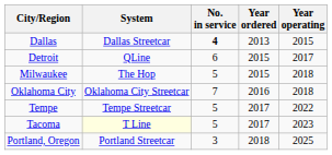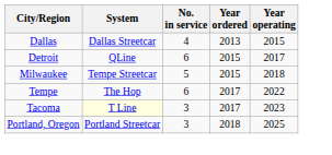 <table class="wikitable sortable" style="text-align:center;">
 <tr>
 <th>City/Region</th>
 <th>System</th>
 <th>No.<br>in service</th>
 <th>Year<br>ordered</th>
 <th>Year<br>operating</th>
 </tr>
 <tr>
 <td><a href='#'>Dallas</a></td>
 <td><a href='#'>Dallas Streetcar</a></td>
-<td><strong>4</strong></td>
+<td>4</td>
 <td>2013</td>
 <td>2015</td>
 </tr>
 <tr>
 <td><a href='#'>Detroit</a></td>
 <td><a href='#'>QLine</a></td>
 <td>6</td>
 <td>2015</td>
 <td>2017</td>
 </tr>
 <tr>
 <td><a href='#'>Milwaukee</a></td>
-<td><a href='#'>The Hop</a></td>
+<td><a href='#'>Tempe Streetcar</a></td>
 <td>5</td>
 <td>2015</td>
 <td>2018</td>
 </tr>
 <tr>
-<td><a href='#'>Oklahoma City</a></td>
-<td><a href='#'>Oklahoma City Streetcar</a></td>
-<td>7</td>
-<td>2016</td>
-<td>2018</td>
-</tr>
-<tr>
 <td><a href='#'>Tempe</a></td>
-<td><a href='#'>Tempe Streetcar</a></td>
-<td>5</td>
+<td><a href='#'>The Hop</a></td>
+<td>6</td>
 <td>2017</td>
 <td>2022</td>
 </tr>
 <tr>
 <td><a href='#'>Tacoma</a></td>
 <td style="background: lightyellow;"><a href='#'>T Line</a></td>
-<td>5</td>
+<td>3</td>
 <td>2017</td>
 <td>2023</td>
 </tr>
 <tr>
 <td><a href='#'>Portland, Oregon</a></td>
 <td><a href='#'>Portland Streetcar</a></td>
 <td>3</td>
 <td>2018</td>
 <td>2025</td>
 </tr>
 </table>
